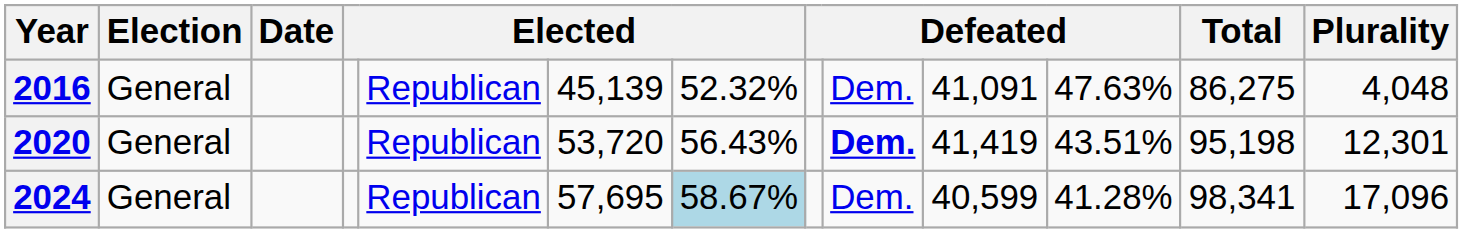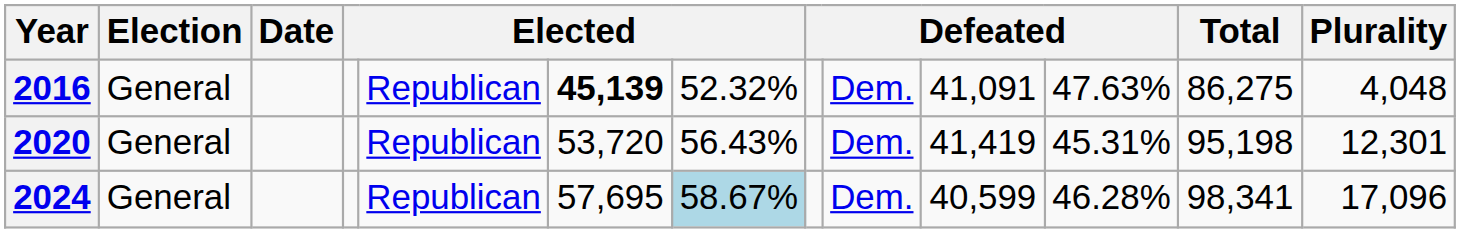 <table class=wikitable>
 <tr>
 <th>Year</th>
 <th>Election</th>
 <th>Date</th>
 <th ! colspan="4">Elected</th>
 <th ! colspan="4">Defeated</th>
 <th>Total</th>
 <th>Plurality</th>
 </tr>
 <tr>
 <th valign="top"><a href='#'>2016</a></th>
 <td valign="top">General</td>
 <td valign="top"></td>
 <td valign="top"></td>
 <td valign="top" ><a href='#'>Republican</a></td>
-<td valign="top" align="right">45,139</td>
+<td valign="top" align="right"><strong>45,139</strong></td>
 <td valign="top" align="right">52.32%</td>
 <td valign="top"></td>
 <td valign="top" ><a href='#'>Dem.</a></td>
 <td valign="top" align="right">41,091</td>
 <td valign="top" align="right">47.63%</td>
 <td valign="top" align="right">86,275</td>
 <td valign="top" align="right">4,048</td>
 </tr>
 <tr>
 <th valign="top"><a href='#'>2020</a></th>
 <td valign="top">General</td>
 <td valign="top"></td>
 <td valign="top"></td>
 <td valign="top" ><a href='#'>Republican</a></td>
 <td valign="top" align="right">53,720</td>
 <td valign="top" align="right">56.43%</td>
 <td valign="top"></td>
-<td valign="top" ><strong><a href='#'>Dem.</a></strong></td>
+<td valign="top" ><a href='#'>Dem.</a></td>
 <td valign="top" align="right">41,419</td>
-<td valign="top" align="right">43.51%</td>
+<td valign="top" align="right">45.31%</td>
 <td valign="top" align="right">95,198</td>
 <td valign="top" align="right">12,301</td>
 </tr>
 <tr>
 <th valign="top"><a href='#'>2024</a></th>
 <td valign="top">General</td>
 <td valign="top"></td>
 <td valign="top"></td>
 <td valign="top" ><a href='#'>Republican</a></td>
 <td valign="top" align="right">57,695</td>
 <td valign="top" align="right" style="background: lightblue;">58.67%</td>
 <td valign="top"></td>
 <td valign="top" ><a href='#'>Dem.</a></td>
 <td valign="top" align="right">40,599</td>
-<td valign="top" align="right">41.28%</td>
+<td valign="top" align="right">46.28%</td>
 <td valign="top" align="right">98,341</td>
 <td valign="top" align="right">17,096</td>
 </tr>
 </table>
